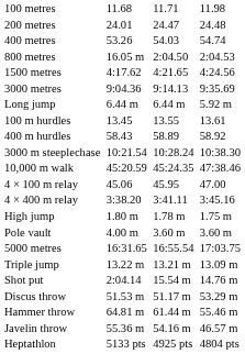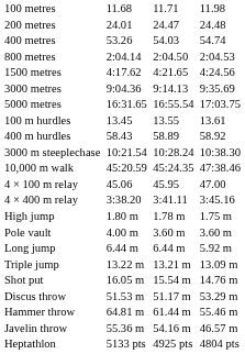 <table>
 <tr>
 <td>100 metres</td>
 <td></td>
 <td>11.68</td>
 <td></td>
 <td>11.71 </td>
 <td></td>
 <td>11.98</td>
 </tr>
 <tr>
 <td>200 metres</td>
 <td></td>
 <td>24.01</td>
 <td></td>
 <td>24.47 </td>
 <td></td>
 <td>24.48</td>
 </tr>
 <tr>
 <td>400 metres</td>
 <td></td>
 <td>53.26 </td>
 <td></td>
 <td>54.03 </td>
 <td></td>
 <td>54.74</td>
 </tr>
 <tr>
 <td>800 metres</td>
 <td></td>
-<td>16.05 m</td>
+<td>2:04.14</td>
 <td></td>
 <td>2:04.50</td>
 <td></td>
 <td>2:04.53  </td>
 </tr>
 <tr>
 <td>1500 metres</td>
 <td></td>
 <td>4:17.62 </td>
 <td></td>
 <td>4:21.65</td>
 <td></td>
 <td>4:24.56</td>
 </tr>
 <tr>
 <td>3000 metres</td>
 <td></td>
 <td>9:04.36 </td>
 <td></td>
 <td>9:14.13</td>
 <td></td>
 <td>9:35.69</td>
 </tr>
 <tr>
-<td>Long jump</td>
+<td>5000 metres</td>
 <td></td>
-<td>6.44 m </td>
+<td>16:31.65</td>
 <td></td>
-<td>6.44 m</td>
+<td>16:55.54</td>
 <td></td>
-<td>5.92 m</td>
+<td>17:03.75</td>
 </tr>
 <tr>
 <td>100 m hurdles</td>
 <td></td>
 <td>13.45  </td>
 <td></td>
 <td>13.55 </td>
 <td></td>
 <td>13.61 </td>
 </tr>
 <tr>
 <td>400 m hurdles</td>
 <td></td>
 <td>58.43</td>
 <td></td>
 <td>58.89 </td>
 <td></td>
 <td>58.92</td>
 </tr>
 <tr>
 <td>3000 m steeplechase</td>
 <td></td>
 <td>10:21.54  </td>
 <td></td>
 <td>10:28.24</td>
 <td></td>
 <td>10:38.30</td>
 </tr>
 <tr>
 <td>10,000 m walk</td>
 <td></td>
 <td>45:20.59 </td>
 <td></td>
 <td>45:24.35 </td>
 <td></td>
 <td>47:38.46</td>
 </tr>
 <tr>
 <td>4 × 100 m relay</td>
 <td></td>
 <td>45.06</td>
 <td></td>
 <td>45.95</td>
 <td></td>
 <td>47.00</td>
 </tr>
 <tr>
 <td>4 × 400 m relay</td>
 <td></td>
 <td>3:38.20 </td>
 <td></td>
 <td>3:41.11</td>
 <td></td>
 <td>3:45.16</td>
 </tr>
 <tr>
 <td>High jump</td>
 <td></td>
 <td>1.80 m</td>
 <td></td>
 <td>1.78 m</td>
 <td></td>
 <td>1.75 m </td>
 </tr>
 <tr>
 <td>Pole vault</td>
 <td></td>
 <td>4.00 m</td>
 <td></td>
 <td>3.60 m</td>
 <td></td>
 <td>3.60 m</td>
 </tr>
 <tr>
-<td>5000 metres</td>
+<td>Long jump</td>
 <td></td>
-<td>16:31.65</td>
+<td>6.44 m </td>
 <td></td>
-<td>16:55.54</td>
+<td>6.44 m</td>
 <td></td>
-<td>17:03.75</td>
+<td>5.92 m</td>
 </tr>
 <tr>
 <td>Triple jump</td>
 <td></td>
 <td>13.22 m</td>
 <td></td>
 <td>13.21 m</td>
 <td></td>
 <td>13.09 m </td>
 </tr>
 <tr>
 <td>Shot put</td>
 <td></td>
-<td>2:04.14</td>
+<td>16.05 m</td>
 <td></td>
 <td>15.54 m </td>
 <td></td>
 <td>14.76 m</td>
 </tr>
 <tr>
 <td>Discus throw</td>
 <td></td>
 <td>51.53 m</td>
 <td></td>
 <td>51.17 m</td>
 <td></td>
 <td>53.29 m</td>
 </tr>
 <tr>
 <td>Hammer throw</td>
 <td></td>
 <td>64.81 m</td>
 <td></td>
 <td>61.44 m </td>
 <td></td>
 <td>55.46 m </td>
 </tr>
 <tr>
 <td>Javelin throw</td>
 <td></td>
 <td>55.36 m</td>
 <td></td>
 <td>54.16 m</td>
 <td></td>
 <td>46.57 m</td>
 </tr>
 <tr>
 <td>Heptathlon</td>
 <td></td>
 <td>5133 pts</td>
 <td></td>
 <td>4925 pts</td>
 <td></td>
 <td>4804 pts </td>
 </tr>
 </table>
